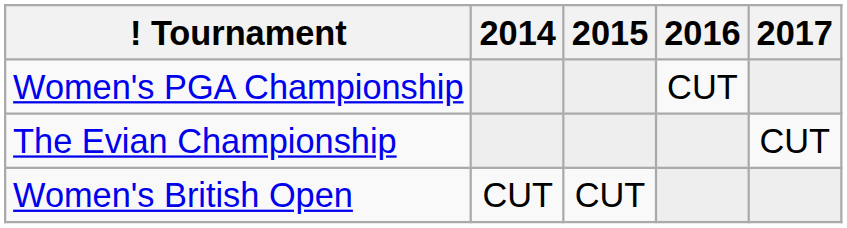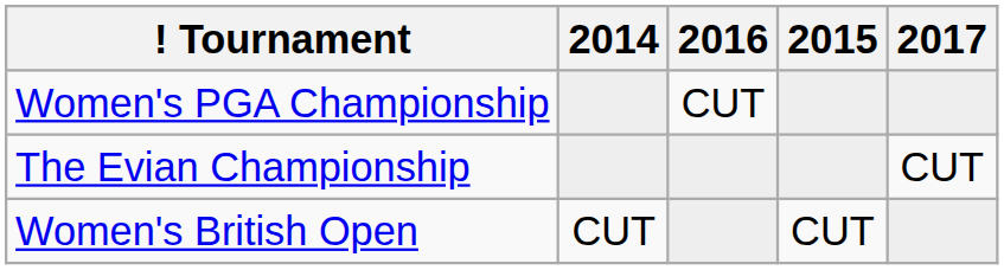 <table class="wikitable" style="font-size:95%;text-align:center;">
 <tr>
 <th>! Tournament</th>
 <th>2014</th>
+<th>2016</th>
 <th>2015</th>
-<th>2016</th>
 <th>2017</th>
 </tr>
 <tr>
 <td align=left><a href='#'>Women's PGA Championship</a></td>
 <td style="background:#eeeeee;"></td>
+<td>CUT</td>
 <td style="background:#eeeeee;"></td>
-<td>CUT</td>
 <td style="background:#eeeeee;"></td>
 </tr>
 <tr>
 <td align=left><a href='#'>The Evian Championship</a></td>
 <td style="background:#eeeeee;"></td>
 <td style="background:#eeeeee;"></td>
 <td style="background:#eeeeee;"></td>
 <td>CUT</td>
 </tr>
 <tr>
 <td align=left><a href='#'>Women's British Open</a></td>
 <td>CUT</td>
+<td style="background:#eeeeee;"></td>
 <td>CUT</td>
-<td style="background:#eeeeee;"></td>
 <td style="background:#eeeeee;"></td>
 </tr>
 </table>
